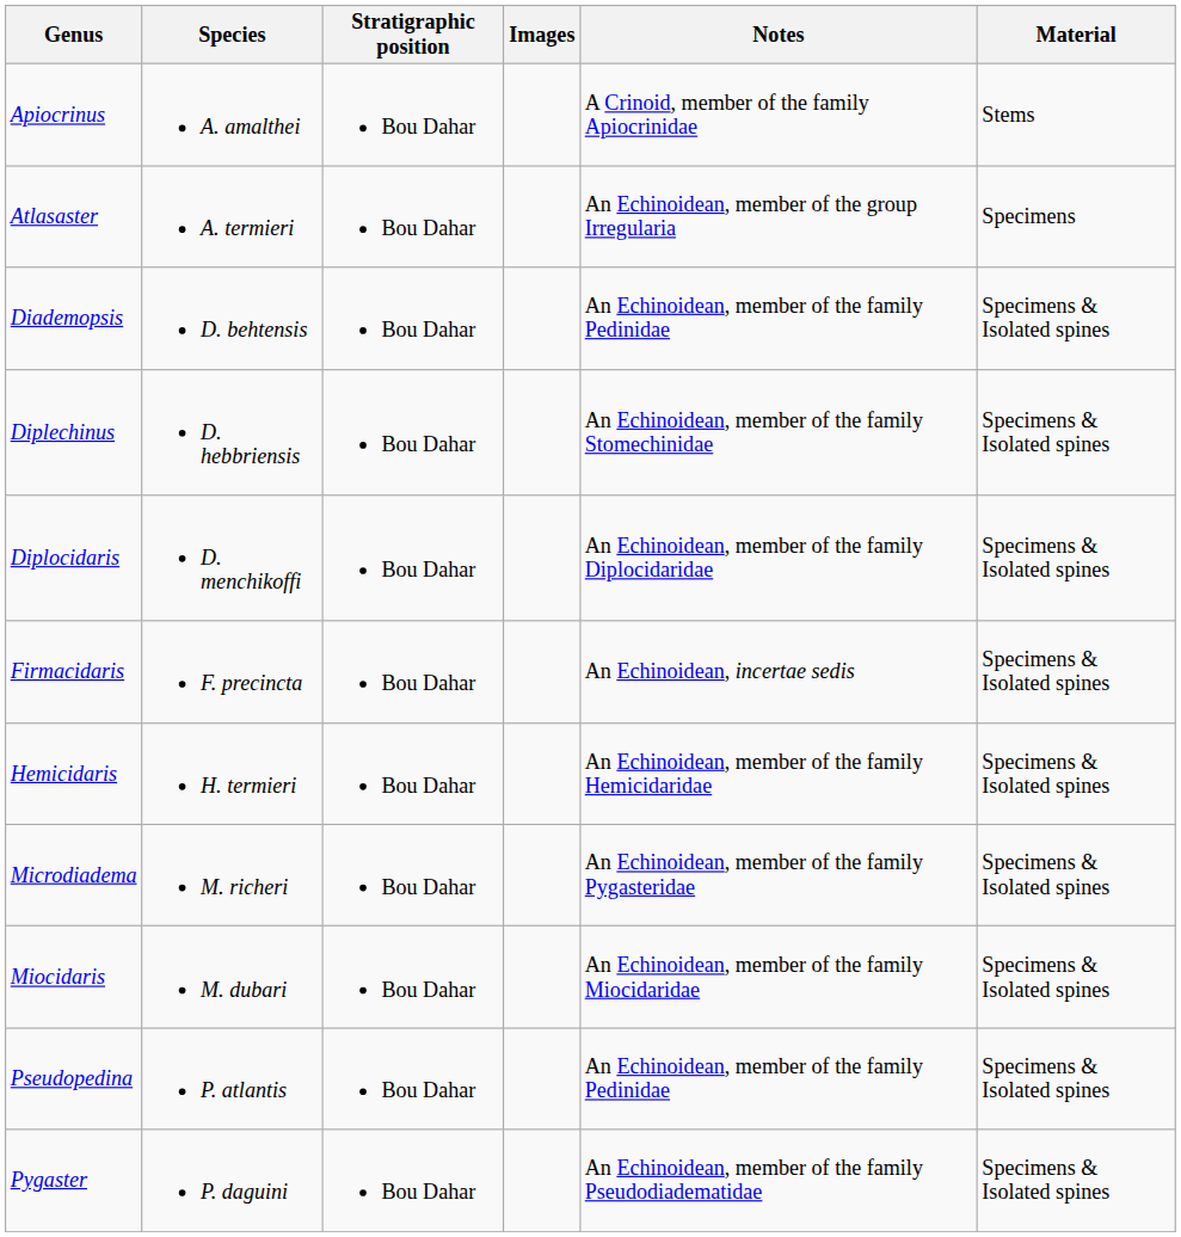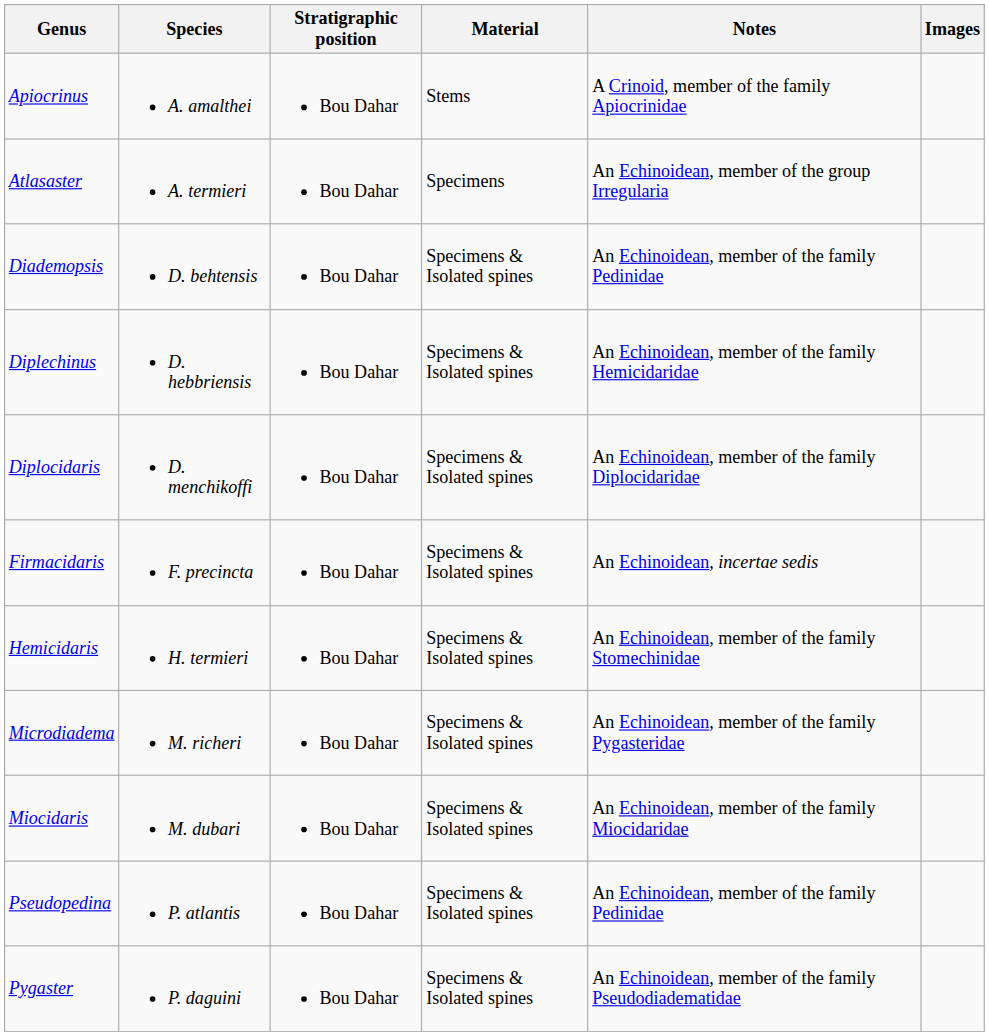 <table class="wikitable">
 <tr>
 <th>Genus</th>
 <th>Species</th>
 <th>Stratigraphic position</th>
+<th>Material</th>
+<th>Notes</th>
 <th>Images</th>
-<th>Notes</th>
-<th>Material</th>
 </tr>
 <tr>
 <td><em><a href='#'>Apiocrinus</a></em></td>
 <td><br><ul><li><em>A. amalthei</em></li></ul></td>
 <td><br><ul><li>Bou Dahar</li></ul></td>
+<td>Stems</td>
+<td>A <a href='#'>Crinoid</a>, member of the family <a href='#'>Apiocrinidae</a></td>
 <td></td>
-<td>A <a href='#'>Crinoid</a>, member of the family <a href='#'>Apiocrinidae</a></td>
-<td>Stems</td>
 </tr>
 <tr>
 <td><em><a href='#'>Atlasaster</a></em></td>
 <td><br><ul><li><em>A. termieri</em></li></ul></td>
 <td><br><ul><li>Bou Dahar</li></ul></td>
+<td>Specimens</td>
+<td>An <a href='#'>Echinoidean</a>, member of the group <a href='#'>Irregularia</a></td>
 <td></td>
-<td>An <a href='#'>Echinoidean</a>, member of the group <a href='#'>Irregularia</a></td>
-<td>Specimens</td>
 </tr>
 <tr>
 <td><em><a href='#'>Diademopsis</a></em></td>
 <td><br><ul><li><em>D. behtensis</em></li></ul></td>
 <td><br><ul><li>Bou Dahar</li></ul></td>
+<td>Specimens & Isolated spines</td>
+<td>An <a href='#'>Echinoidean</a>, member of the family <a href='#'>Pedinidae</a></td>
 <td></td>
-<td>An <a href='#'>Echinoidean</a>, member of the family <a href='#'>Pedinidae</a></td>
-<td>Specimens & Isolated spines</td>
 </tr>
 <tr>
 <td><em><a href='#'>Diplechinus</a></em></td>
 <td><br><ul><li><em>D. hebbriensis</em></li></ul></td>
 <td><br><ul><li>Bou Dahar</li></ul></td>
+<td>Specimens & Isolated spines</td>
+<td>An <a href='#'>Echinoidean</a>, member of the family <a href='#'>Hemicidaridae</a></td>
 <td></td>
-<td>An <a href='#'>Echinoidean</a>, member of the family <a href='#'>Stomechinidae</a></td>
-<td>Specimens & Isolated spines</td>
 </tr>
 <tr>
 <td><em><a href='#'>Diplocidaris</a></em></td>
 <td><br><ul><li><em>D. menchikoffi</em></li></ul></td>
 <td><br><ul><li>Bou Dahar</li></ul></td>
+<td>Specimens & Isolated spines</td>
+<td>An <a href='#'>Echinoidean</a>, member of the family <a href='#'>Diplocidaridae</a></td>
 <td></td>
-<td>An <a href='#'>Echinoidean</a>, member of the family <a href='#'>Diplocidaridae</a></td>
-<td>Specimens & Isolated spines</td>
 </tr>
 <tr>
 <td><em><a href='#'>Firmacidaris</a></em></td>
 <td><br><ul><li><em>F. precincta</em></li></ul></td>
 <td><br><ul><li>Bou Dahar</li></ul></td>
+<td>Specimens & Isolated spines</td>
+<td>An <a href='#'>Echinoidean</a>, <em>incertae sedis</em></td>
 <td></td>
-<td>An <a href='#'>Echinoidean</a>, <em>incertae sedis</em></td>
-<td>Specimens & Isolated spines</td>
 </tr>
 <tr>
 <td><em><a href='#'>Hemicidaris</a></em></td>
 <td><br><ul><li><em>H. termieri</em></li></ul></td>
 <td><br><ul><li>Bou Dahar</li></ul></td>
+<td>Specimens & Isolated spines</td>
+<td>An <a href='#'>Echinoidean</a>, member of the family <a href='#'>Stomechinidae</a></td>
 <td></td>
-<td>An <a href='#'>Echinoidean</a>, member of the family <a href='#'>Hemicidaridae</a></td>
-<td>Specimens & Isolated spines</td>
 </tr>
 <tr>
 <td><em><a href='#'>Microdiadema</a></em></td>
 <td><br><ul><li><em>M. richeri</em></li></ul></td>
 <td><br><ul><li>Bou Dahar</li></ul></td>
+<td>Specimens & Isolated spines</td>
+<td>An <a href='#'>Echinoidean</a>, member of the family <a href='#'>Pygasteridae</a></td>
 <td></td>
-<td>An <a href='#'>Echinoidean</a>, member of the family <a href='#'>Pygasteridae</a></td>
-<td>Specimens & Isolated spines</td>
 </tr>
 <tr>
 <td><em><a href='#'>Miocidaris</a></em></td>
 <td><br><ul><li><em>M. dubari</em></li></ul></td>
 <td><br><ul><li>Bou Dahar</li></ul></td>
+<td>Specimens & Isolated spines</td>
+<td>An <a href='#'>Echinoidean</a>, member of the family <a href='#'>Miocidaridae</a></td>
 <td></td>
-<td>An <a href='#'>Echinoidean</a>, member of the family <a href='#'>Miocidaridae</a></td>
-<td>Specimens & Isolated spines</td>
 </tr>
 <tr>
 <td><em><a href='#'>Pseudopedina</a></em></td>
 <td><br><ul><li><em>P. atlantis</em></li></ul></td>
 <td><br><ul><li>Bou Dahar</li></ul></td>
+<td>Specimens & Isolated spines</td>
+<td>An <a href='#'>Echinoidean</a>, member of the family <a href='#'>Pedinidae</a></td>
 <td></td>
-<td>An <a href='#'>Echinoidean</a>, member of the family <a href='#'>Pedinidae</a></td>
-<td>Specimens & Isolated spines</td>
 </tr>
 <tr>
 <td><em><a href='#'>Pygaster</a></em></td>
 <td><br><ul><li><em>P. daguini</em></li></ul></td>
 <td><br><ul><li>Bou Dahar</li></ul></td>
+<td>Specimens & Isolated spines</td>
+<td>An <a href='#'>Echinoidean</a>, member of the family <a href='#'>Pseudodiadematidae</a></td>
 <td></td>
-<td>An <a href='#'>Echinoidean</a>, member of the family <a href='#'>Pseudodiadematidae</a></td>
-<td>Specimens & Isolated spines</td>
 </tr>
 </table>
